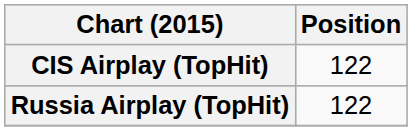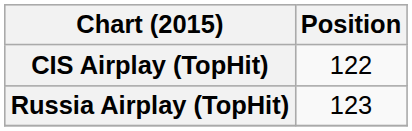 <table class="wikitable sortable plainrowheaders" style="text-align:center;">
 <tr>
 <th scope="col">Chart (2015)</th>
 <th scope="col">Position</th>
 </tr>
 <tr>
 <th scope="row">CIS Airplay (TopHit)</th>
 <td>122</td>
 </tr>
 <tr>
 <th scope="row">Russia Airplay (TopHit)</th>
-<td>122</td>
+<td>123</td>
 </tr>
 <tr>
 </tr>
 </table>
